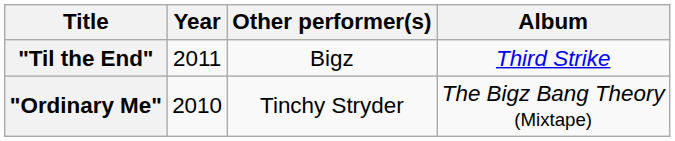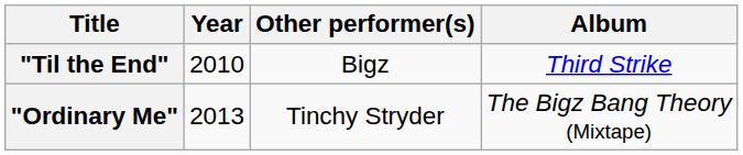 <table class="wikitable plainrowheaders" style="text-align:center;">
 <tr>
 <th scope="col">Title</th>
 <th scope="col">Year</th>
 <th scope="col">Other performer(s)</th>
 <th scope="col">Album</th>
 </tr>
 <tr>
 <th scope="row">"Til the End"</th>
-<td>2011</td>
+<td>2010</td>
 <td>Bigz</td>
 <td><em><a href='#'>Third Strike</a></em></td>
 </tr>
 <tr>
 <th scope="row">"Ordinary Me"</th>
-<td>2010</td>
+<td>2013</td>
 <td>Tinchy Stryder</td>
 <td><em>The Bigz Bang Theory</em><br><small>(Mixtape)</small></td>
 </tr>
 </table>
